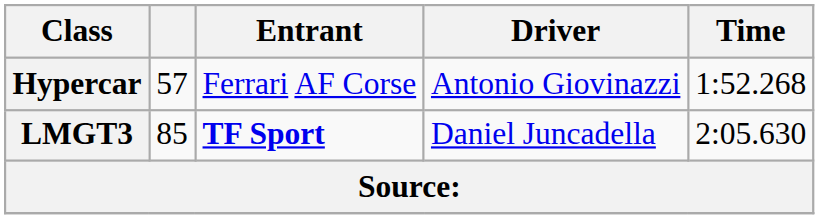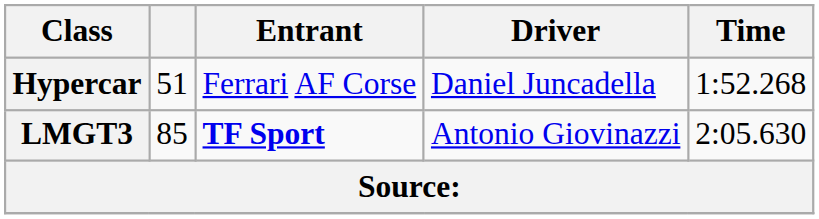 <table class="wikitable" style="font-size:90%;">
 <tr>
 <th>Class</th>
 <th></th>
 <th>Entrant</th>
 <th>Driver</th>
 <th>Time</th>
 </tr>
 <tr>
 <th>Hypercar</th>
-<td style="text-align:center;">57</td>
+<td style="text-align:center;">51</td>
 <td> <a href='#'>Ferrari</a> <a href='#'>AF Corse</a></td>
-<td> <a href='#'>Antonio Giovinazzi</a></td>
+<td> <a href='#'>Daniel Juncadella</a></td>
 <td>1:52.268</td>
 </tr>
 <tr>
 <th>LMGT3</th>
 <td style="text-align:center;">85</td>
 <td><strong> <a href='#'>TF Sport</a></strong></td>
-<td> <a href='#'>Daniel Juncadella</a></td>
+<td> <a href='#'>Antonio Giovinazzi</a></td>
 <td>2:05.630</td>
 </tr>
 <tr>
 <th colspan="6">Source:</th>
 </tr>
 <tr>
 </tr>
 </table>
